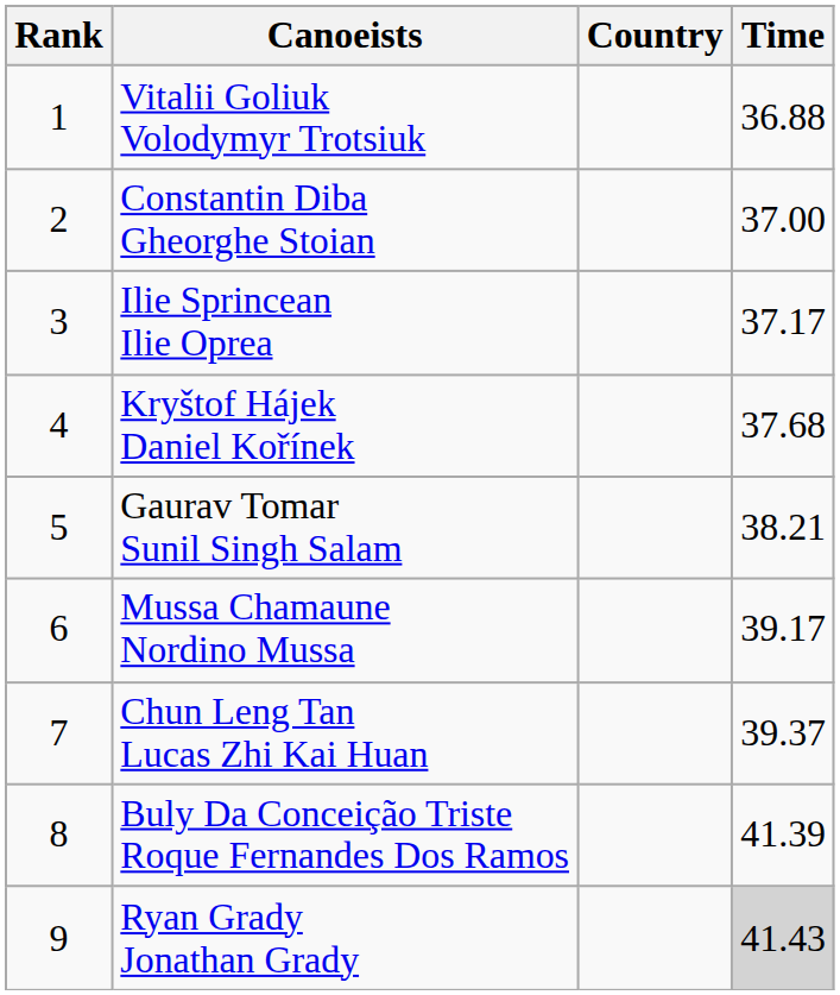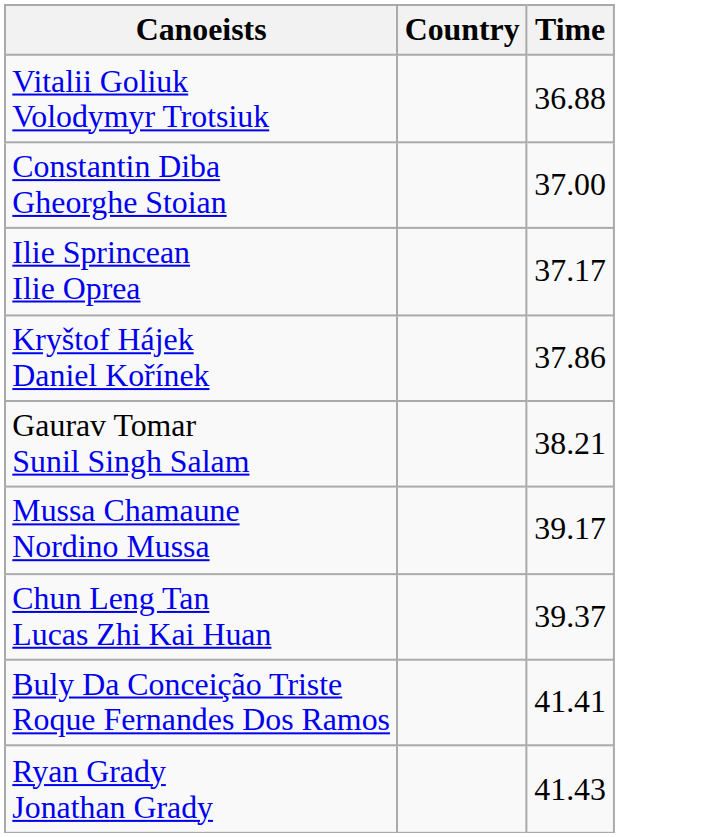 <table class="wikitable" style="text-align:center">
 <tr>
-<th>Rank</th>
 <th>Canoeists</th>
 <th>Country</th>
 <th>Time</th>
 </tr>
 <tr>
-<td>1</td>
 <td align="left"><a href='#'>Vitalii Goliuk</a><br><a href='#'>Volodymyr Trotsiuk</a></td>
 <td align="left"></td>
 <td>36.88</td>
 </tr>
 <tr>
-<td>2</td>
 <td align="left"><a href='#'>Constantin Diba</a><br><a href='#'>Gheorghe Stoian</a></td>
 <td align="left"></td>
 <td>37.00</td>
 </tr>
 <tr>
-<td>3</td>
 <td align="left"><a href='#'>Ilie Sprincean</a><br><a href='#'>Ilie Oprea</a></td>
 <td align="left"></td>
 <td>37.17</td>
 </tr>
 <tr>
-<td>4</td>
 <td align="left"><a href='#'>Kryštof Hájek</a><br><a href='#'>Daniel Kořínek</a></td>
 <td align="left"></td>
-<td>37.68</td>
+<td>37.86</td>
 </tr>
 <tr>
-<td>5</td>
 <td align="left">Gaurav Tomar<br><a href='#'>Sunil Singh Salam</a></td>
 <td align="left"></td>
 <td>38.21</td>
 </tr>
 <tr>
-<td>6</td>
 <td align="left"><a href='#'>Mussa Chamaune</a><br><a href='#'>Nordino Mussa</a></td>
 <td align="left"></td>
 <td>39.17</td>
 </tr>
 <tr>
-<td>7</td>
 <td align="left"><a href='#'>Chun Leng Tan</a><br><a href='#'>Lucas Zhi Kai Huan</a></td>
 <td align="left"></td>
 <td>39.37</td>
 </tr>
 <tr>
-<td>8</td>
 <td align="left"><a href='#'>Buly Da Conceição Triste</a><br><a href='#'>Roque Fernandes Dos Ramos</a></td>
 <td align="left"></td>
-<td>41.39</td>
+<td>41.41</td>
 </tr>
 <tr>
-<td>9</td>
 <td align="left"><a href='#'>Ryan Grady</a><br><a href='#'>Jonathan Grady</a></td>
 <td align="left"></td>
-<td style="background: lightgrey;">41.43</td>
+<td>41.43</td>
 </tr>
 </table>
